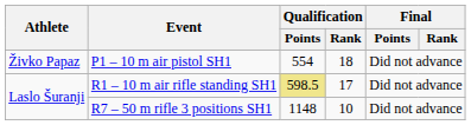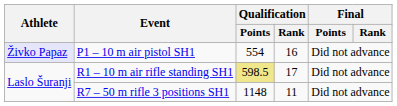 <table class="wikitable" style="font-size:90%">
 <tr>
 <th rowspan="2">Athlete</th>
 <th rowspan="2">Event</th>
 <th colspan="2">Qualification</th>
 <th colspan="2">Final</th>
 </tr>
 <tr style="font-size:95%">
 <th>Points</th>
 <th>Rank</th>
 <th>Points</th>
 <th>Rank</th>
 </tr>
 <tr align=center>
-<td align=left><a href='#'>Živko Papaz</a></td>
+<td align=left style="background: lavender;"><a href='#'>Živko Papaz</a></td>
 <td align=left><a href='#'>P1 – 10 m air pistol SH1</a></td>
 <td>554</td>
-<td>18</td>
+<td>16</td>
 <td colspan=2>Did not advance</td>
 </tr>
 <tr align=center>
 <td align=left rowspan=2><a href='#'>Laslo Šuranji</a></td>
 <td align=left><a href='#'>R1 – 10 m air rifle standing SH1</a></td>
 <td style="background: khaki;">598.5</td>
 <td>17</td>
 <td colspan=2>Did not advance</td>
 </tr>
 <tr align=center>
 <td align=left><a href='#'>R7 – 50 m rifle 3 positions SH1</a></td>
 <td>1148</td>
-<td>10</td>
+<td>11</td>
 <td colspan=2>Did not advance</td>
 </tr>
 </table>
